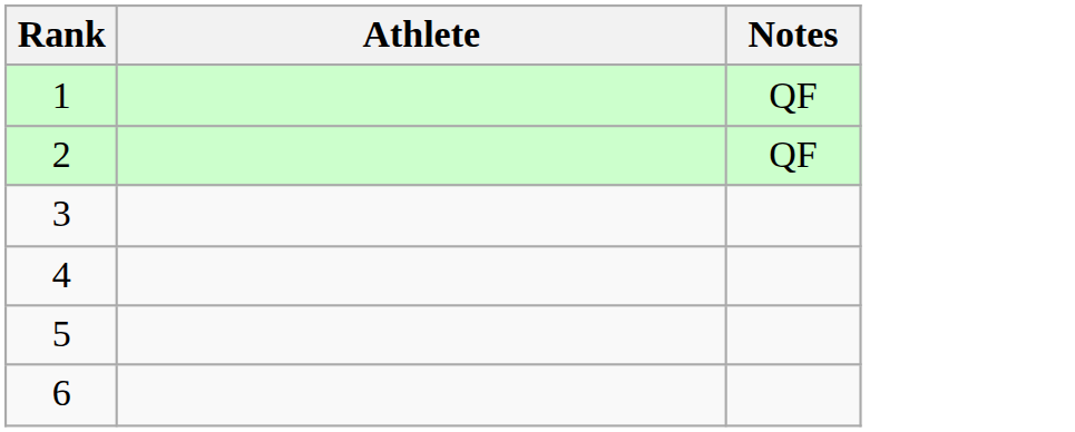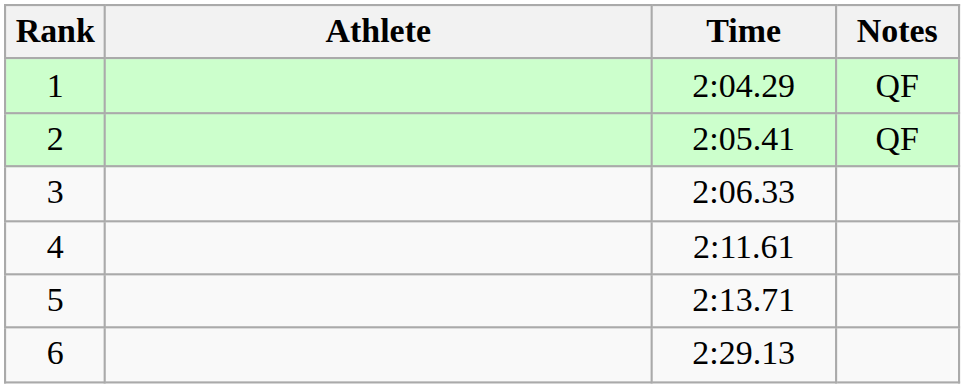 <table class=wikitable style="text-align:center">
 <tr>
 <th width=40>Rank</th>
 <th width=250>Athlete</th>
+<th width=80>Time</th>
 <th width=50>Notes</th>
 </tr>
 <tr bgcolor="ccffcc">
 <td>1</td>
 <td align=left></td>
+<td>2:04.29</td>
 <td>QF</td>
 </tr>
 <tr bgcolor="ccffcc">
 <td>2</td>
 <td align=left></td>
+<td>2:05.41</td>
 <td>QF</td>
 </tr>
 <tr>
 <td>3</td>
 <td align=left></td>
+<td>2:06.33</td>
 <td></td>
 </tr>
 <tr>
 <td>4</td>
 <td align=left></td>
+<td>2:11.61</td>
 <td></td>
 </tr>
 <tr>
 <td>5</td>
 <td align=left></td>
+<td>2:13.71</td>
 <td></td>
 </tr>
 <tr>
 <td>6</td>
 <td align=left></td>
+<td>2:29.13</td>
 <td></td>
 </tr>
 </table>
